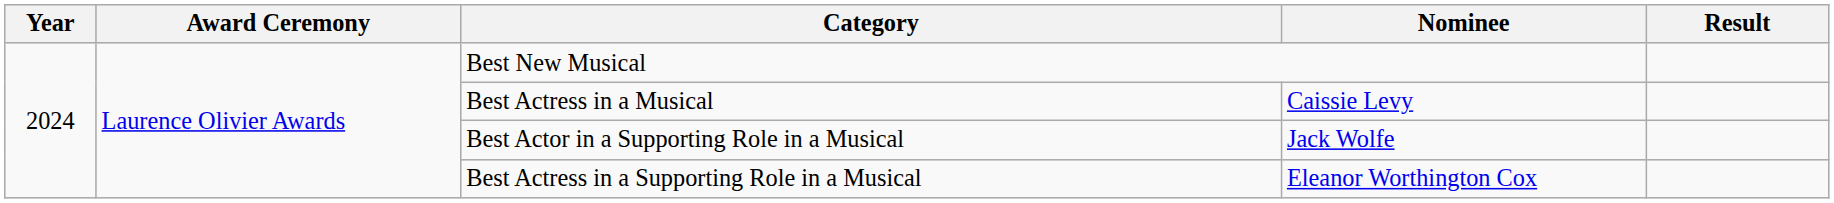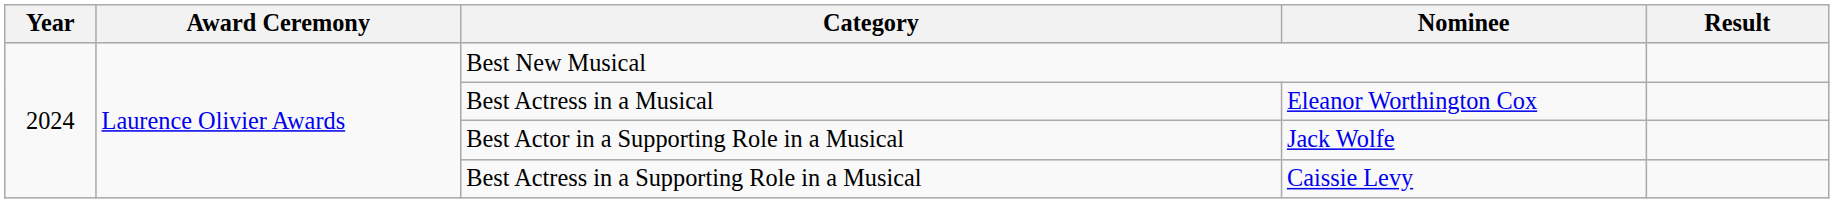 <table class="wikitable" width="95%">
 <tr>
 <th width="5%">Year</th>
 <th width="20%">Award Ceremony</th>
 <th width="45%">Category</th>
 <th width="20%">Nominee</th>
 <th>Result</th>
 </tr>
 <tr>
 <td rowspan="4" align="center">2024</td>
 <td rowspan="4"><a href='#'>Laurence Olivier Awards</a></td>
 <td colspan="2">Best New Musical</td>
 <td></td>
 </tr>
 <tr>
 <td>Best Actress in a Musical</td>
-<td rowspan="1"><a href='#'>Caissie Levy</a></td>
+<td><a href='#'>Eleanor Worthington Cox</a></td>
 <td></td>
 </tr>
 <tr>
 <td>Best Actor in a Supporting Role in a Musical</td>
 <td rowspan="1"><a href='#'>Jack Wolfe</a></td>
 <td></td>
 </tr>
 <tr>
 <td>Best Actress in a Supporting Role in a Musical</td>
-<td><a href='#'>Eleanor Worthington Cox</a></td>
+<td rowspan="1"><a href='#'>Caissie Levy</a></td>
 <td></td>
 </tr>
 </table>
